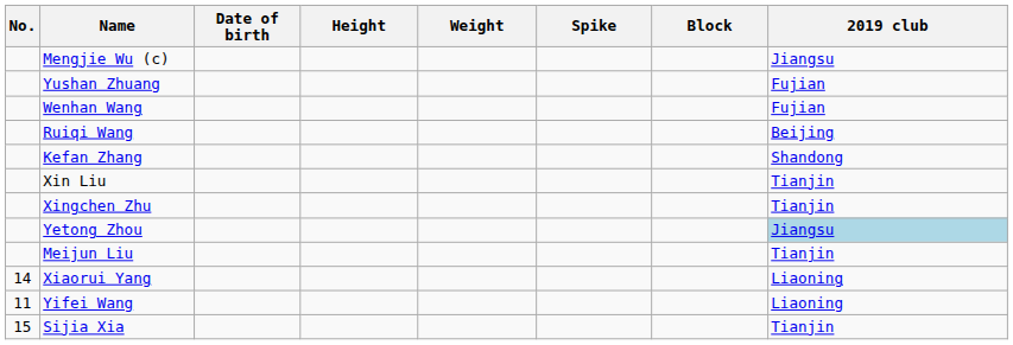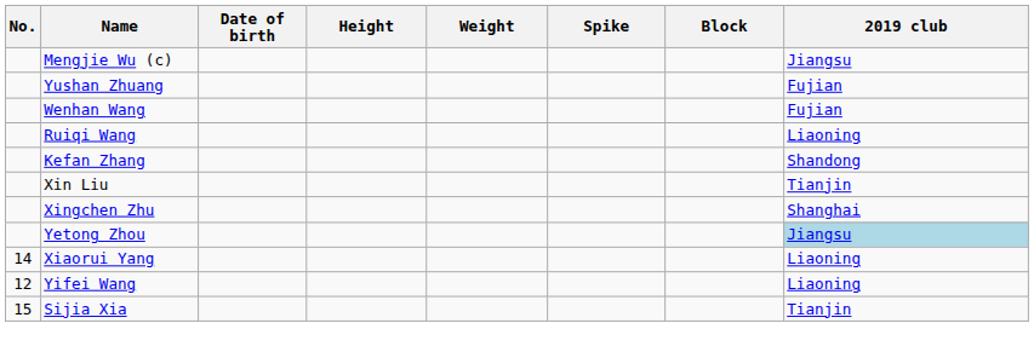 <table class="wikitable sortable" style="font-size:100%; text-align:center;">
 <tr>
 <th>No.</th>
 <th style="width:12em">Name</th>
 <th style="width:8em">Date of birth</th>
 <th style="width:9em">Height</th>
 <th style="width:9em">Weight</th>
 <th style="width:9em">Spike</th>
 <th style="width:9em">Block</th>
 <th style="width:20em">2019 club</th>
 </tr>
 <tr>
 <td></td>
 <td align=left><a href='#'>Mengjie Wu</a> (c)</td>
 <td align=right></td>
 <td></td>
 <td></td>
 <td></td>
 <td></td>
 <td align=left> <a href='#'>Jiangsu</a></td>
 </tr>
 <tr>
 <td></td>
 <td align=left><a href='#'>Yushan Zhuang</a></td>
 <td align=right></td>
 <td></td>
 <td></td>
 <td></td>
 <td></td>
 <td align=left> <a href='#'>Fujian</a></td>
 </tr>
 <tr>
 <td></td>
 <td align=left><a href='#'>Wenhan Wang</a></td>
 <td align=right></td>
 <td></td>
 <td></td>
 <td></td>
 <td></td>
 <td align=left> <a href='#'>Fujian</a></td>
 </tr>
 <tr>
 <td></td>
 <td align=left><a href='#'>Ruiqi Wang</a></td>
 <td align=right></td>
 <td></td>
 <td></td>
 <td></td>
 <td></td>
-<td align=left> <a href='#'>Beijing</a></td>
+<td align=left> <a href='#'>Liaoning</a></td>
 </tr>
 <tr>
 <td></td>
 <td align=left><a href='#'>Kefan Zhang</a></td>
 <td align=right></td>
 <td></td>
 <td></td>
 <td></td>
 <td></td>
 <td align=left> <a href='#'>Shandong</a></td>
 </tr>
 <tr>
 <td></td>
 <td align=left>Xin Liu</td>
 <td align=right></td>
 <td></td>
 <td></td>
 <td></td>
 <td></td>
 <td align=left> <a href='#'>Tianjin</a></td>
 </tr>
 <tr>
 <td></td>
 <td align=left><a href='#'>Xingchen Zhu</a></td>
 <td align=right></td>
 <td></td>
 <td></td>
 <td></td>
 <td></td>
-<td align=left> <a href='#'>Tianjin</a></td>
+<td align=left> <a href='#'>Shanghai</a></td>
 </tr>
 <tr>
 <td></td>
 <td align=left><a href='#'>Yetong Zhou</a></td>
 <td align=right></td>
 <td></td>
 <td></td>
 <td></td>
 <td></td>
 <td align=left style="background: lightblue;"> <a href='#'>Jiangsu</a></td>
 </tr>
 <tr>
-<td></td>
-<td align=left><a href='#'>Meijun Liu</a></td>
-<td align=right></td>
-<td></td>
-<td></td>
-<td></td>
-<td></td>
-<td align=left> <a href='#'>Tianjin</a></td>
-</tr>
-<tr>
 <td>14</td>
 <td align=left><a href='#'>Xiaorui Yang</a></td>
 <td align=right></td>
 <td></td>
 <td></td>
 <td></td>
 <td></td>
 <td align=left> <a href='#'>Liaoning</a></td>
 </tr>
 <tr>
-<td>11</td>
+<td>12</td>
 <td align=left><a href='#'>Yifei Wang</a></td>
 <td align=right></td>
 <td></td>
 <td></td>
 <td></td>
 <td></td>
 <td align=left> <a href='#'>Liaoning</a></td>
 </tr>
 <tr>
 <td>15</td>
 <td align=left><a href='#'>Sijia Xia</a></td>
 <td align=right></td>
 <td></td>
 <td></td>
 <td></td>
 <td></td>
 <td align=left> <a href='#'>Tianjin</a></td>
 </tr>
 </table>
